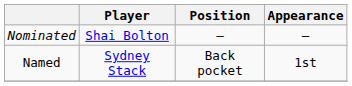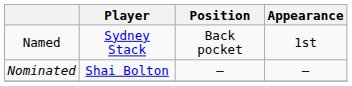 <table class="wikitable" style="text-align:center; font-size:100%; width:40%;">
 <tr>
 <th></th>
 <th>Player</th>
 <th>Position</th>
 <th>Appearance</th>
 </tr>
 <tr>
+<td>Named</td>
+<td><a href='#'>Sydney Stack</a></td>
+<td>Back pocket</td>
+<td>1st</td>
+</tr>
+<tr>
 <td><em>Nominated</em></td>
 <td><a href='#'>Shai Bolton</a></td>
 <td>–</td>
 <td>–</td>
 </tr>
 <tr>
-<td>Named</td>
-<td><a href='#'>Sydney Stack</a></td>
-<td>Back pocket</td>
-<td>1st</td>
-</tr>
-<tr>
 </tr>
 </table>
